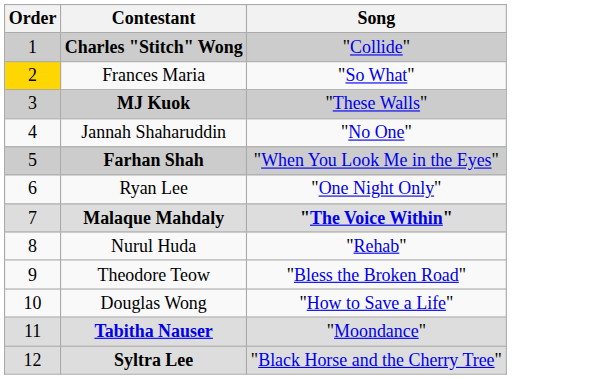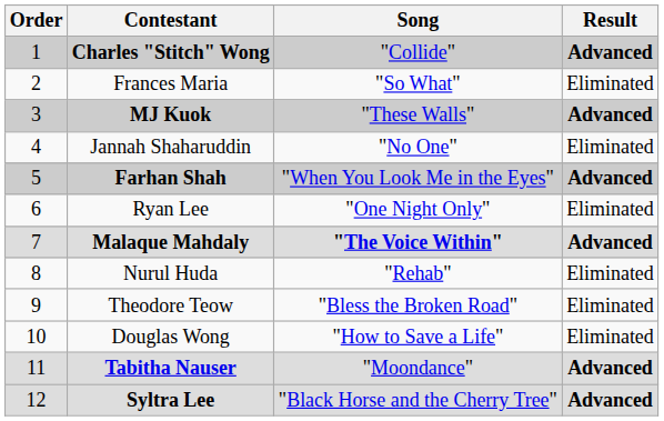 <table class="wikitable plainrowheaders" style="text-align:center;">
 <tr>
 <th scope="col">Order</th>
 <th scope="col">Contestant</th>
 <th scope="col">Song</th>
+<th scope="col">Result</th>
 </tr>
 <tr style="background:#ccc;">
 <td>1</td>
 <td><strong>Charles "Stitch" Wong</strong></td>
 <td>"<a href='#'>Collide</a>"</td>
+<td><strong>Advanced</strong></td>
 </tr>
 <tr>
-<td style="background: gold;">2</td>
+<td>2</td>
 <td>Frances Maria</td>
 <td>"<a href='#'>So What</a>"</td>
+<td>Eliminated</td>
 </tr>
 <tr style="background:#ccc;">
 <td>3</td>
 <td><strong>MJ Kuok</strong></td>
 <td>"<a href='#'>These Walls</a>"</td>
+<td><strong>Advanced</strong></td>
 </tr>
 <tr>
 <td>4</td>
 <td>Jannah Shaharuddin</td>
 <td>"<a href='#'>No One</a>"</td>
+<td>Eliminated</td>
 </tr>
 <tr style="background:#ccc;">
 <td>5</td>
 <td><strong>Farhan Shah</strong></td>
 <td>"<a href='#'>When You Look Me in the Eyes</a>"</td>
+<td><strong>Advanced</strong></td>
 </tr>
 <tr>
 <td>6</td>
 <td>Ryan Lee</td>
 <td>"<a href='#'>One Night Only</a>"</td>
+<td>Eliminated</td>
 </tr>
 <tr style="background:#ddd;">
 <td>7</td>
 <td><strong>Malaque Mahdaly</strong></td>
 <td><strong>"<a href='#'>The Voice Within</a>"</strong></td>
+<td><strong>Advanced</strong></td>
 </tr>
 <tr>
 <td>8</td>
 <td>Nurul Huda</td>
 <td>"<a href='#'>Rehab</a>"</td>
+<td>Eliminated</td>
 </tr>
 <tr>
 <td>9</td>
 <td>Theodore Teow</td>
 <td>"<a href='#'>Bless the Broken Road</a>"</td>
+<td>Eliminated</td>
 </tr>
 <tr>
 <td>10</td>
 <td>Douglas Wong</td>
 <td>"<a href='#'>How to Save a Life</a>"</td>
+<td>Eliminated</td>
 </tr>
 <tr style="background:#ddd;">
 <td>11</td>
 <td><strong><a href='#'>Tabitha Nauser</a></strong></td>
 <td>"<a href='#'>Moondance</a>"</td>
+<td><strong>Advanced</strong></td>
 </tr>
 <tr style="background:#ddd;">
 <td>12</td>
 <td><strong>Syltra Lee</strong></td>
 <td>"<a href='#'>Black Horse and the Cherry Tree</a>"</td>
+<td><strong>Advanced</strong></td>
 </tr>
 </table>
